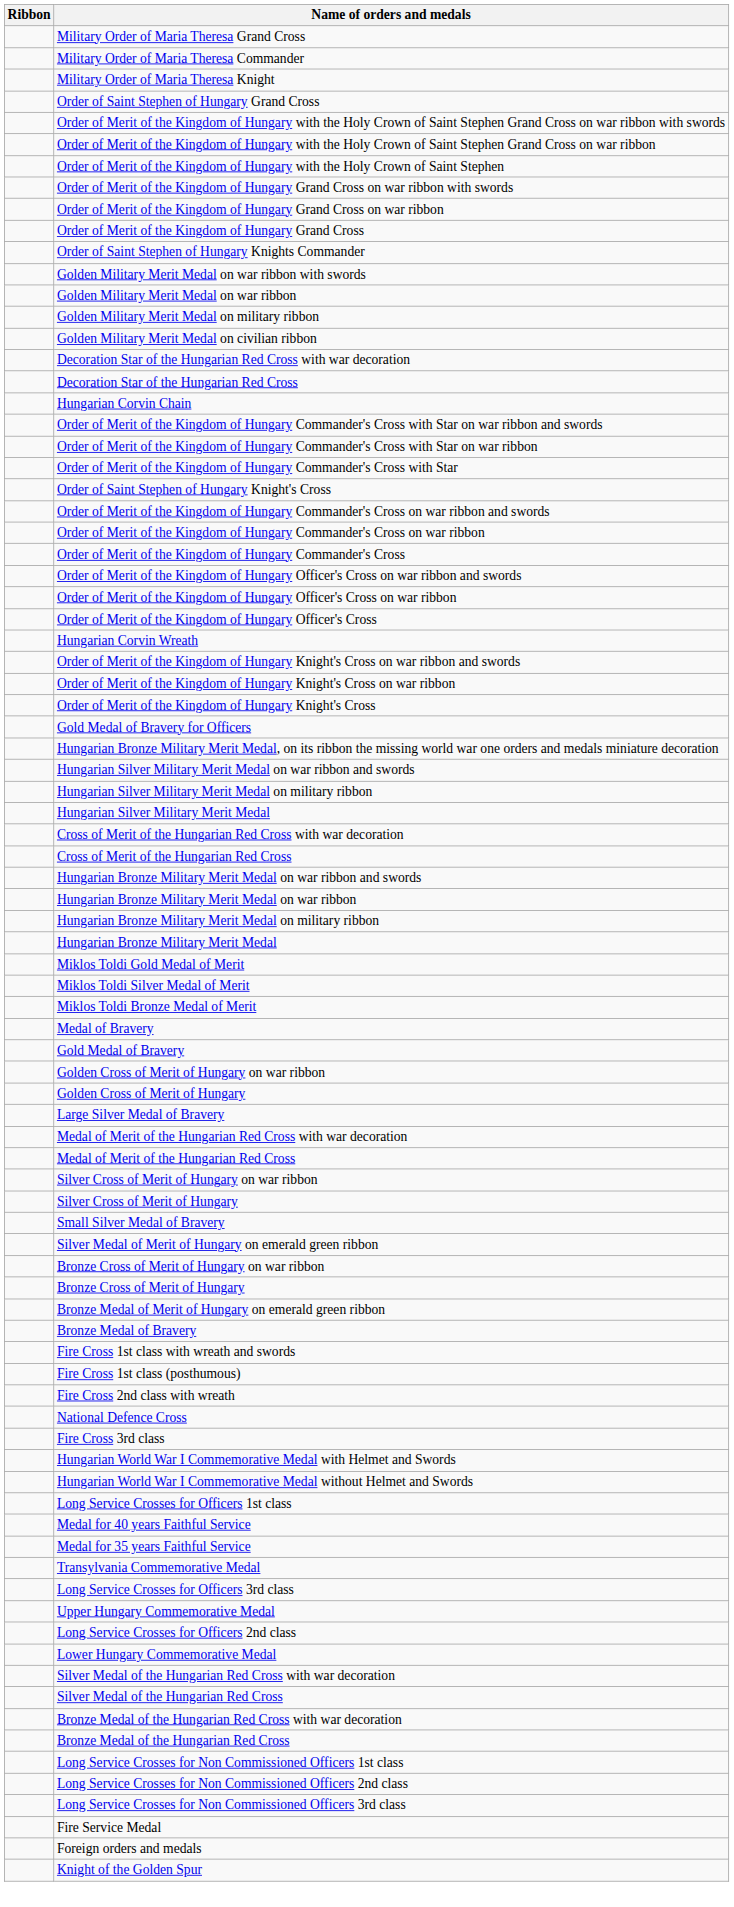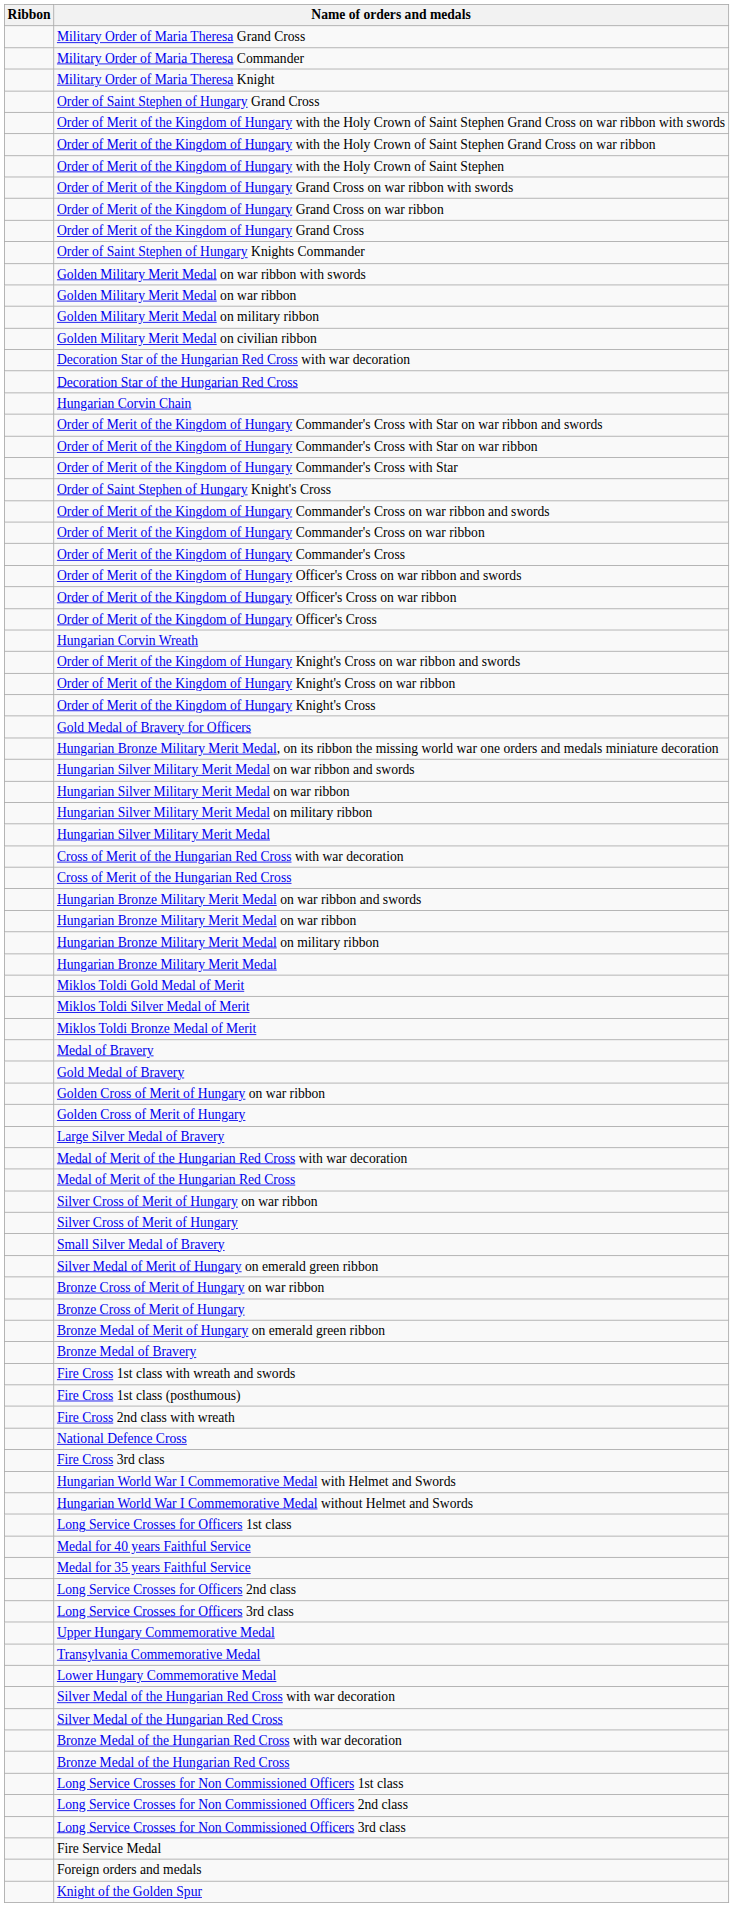 <table class="wikitable">
 <tr>
 <th>Ribbon</th>
 <th>Name of orders and medals</th>
 </tr>
 <tr>
 <td style="text-align: center"></td>
 <td><a href='#'>Military Order of Maria Theresa</a> Grand Cross</td>
 </tr>
 <tr>
 <td style="text-align: center"></td>
 <td><a href='#'>Military Order of Maria Theresa</a> Commander</td>
 </tr>
 <tr>
 <td style="text-align: center"></td>
 <td><a href='#'>Military Order of Maria Theresa</a> Knight</td>
 </tr>
 <tr>
 <td style="text-align: center"></td>
 <td><a href='#'>Order of Saint Stephen of Hungary</a> Grand Cross</td>
 </tr>
 <tr>
 <td style="text-align: center"></td>
 <td><a href='#'>Order of Merit of the Kingdom of Hungary</a> with the Holy Crown of Saint Stephen Grand Cross on war ribbon with swords</td>
 </tr>
 <tr>
 <td style="text-align: center"></td>
 <td><a href='#'>Order of Merit of the Kingdom of Hungary</a> with the Holy Crown of Saint Stephen Grand Cross on war ribbon</td>
 </tr>
 <tr>
 <td style="text-align: center"></td>
 <td><a href='#'>Order of Merit of the Kingdom of Hungary</a> with the Holy Crown of Saint Stephen</td>
 </tr>
 <tr>
 <td style="text-align: center"></td>
 <td><a href='#'>Order of Merit of the Kingdom of Hungary</a> Grand Cross on war ribbon with swords</td>
 </tr>
 <tr>
 <td style="text-align: center"></td>
 <td><a href='#'>Order of Merit of the Kingdom of Hungary</a> Grand Cross on war ribbon</td>
 </tr>
 <tr>
 <td style="text-align: center"></td>
 <td><a href='#'>Order of Merit of the Kingdom of Hungary</a> Grand Cross</td>
 </tr>
 <tr>
 <td style="text-align: center"></td>
 <td><a href='#'>Order of Saint Stephen of Hungary</a> Knights Commander</td>
 </tr>
 <tr>
 <td style="text-align: center"></td>
 <td><a href='#'>Golden Military Merit Medal</a> on war ribbon with swords</td>
 </tr>
 <tr>
 <td style="text-align: center"></td>
 <td><a href='#'>Golden Military Merit Medal</a> on war ribbon</td>
 </tr>
 <tr>
 <td style="text-align: center"></td>
 <td><a href='#'>Golden Military Merit Medal</a> on military ribbon</td>
 </tr>
 <tr>
 <td style="text-align: center"></td>
 <td><a href='#'>Golden Military Merit Medal</a> on civilian ribbon</td>
 </tr>
 <tr>
 <td style="text-align: center"></td>
 <td><a href='#'>Decoration Star of the Hungarian Red Cross</a> with war decoration</td>
 </tr>
 <tr>
 <td style="text-align: center"></td>
 <td><a href='#'>Decoration Star of the Hungarian Red Cross</a></td>
 </tr>
 <tr>
 <td style="text-align: center"></td>
 <td><a href='#'>Hungarian Corvin Chain</a></td>
 </tr>
 <tr>
 <td style="text-align: center"></td>
 <td><a href='#'>Order of Merit of the Kingdom of Hungary</a> Commander's Cross with Star on war ribbon and swords</td>
 </tr>
 <tr>
 <td style="text-align: center"></td>
 <td><a href='#'>Order of Merit of the Kingdom of Hungary</a> Commander's Cross with Star on war ribbon</td>
 </tr>
 <tr>
 <td style="text-align: center"></td>
 <td><a href='#'>Order of Merit of the Kingdom of Hungary</a> Commander's Cross with Star</td>
 </tr>
 <tr>
 <td style="text-align: center"></td>
 <td><a href='#'>Order of Saint Stephen of Hungary</a> Knight's Cross</td>
 </tr>
 <tr>
 <td style="text-align: center"></td>
 <td><a href='#'>Order of Merit of the Kingdom of Hungary</a> Commander's Cross on war ribbon and swords</td>
 </tr>
 <tr>
 <td style="text-align: center"></td>
 <td><a href='#'>Order of Merit of the Kingdom of Hungary</a> Commander's Cross on war ribbon</td>
 </tr>
 <tr>
 <td style="text-align: center"></td>
 <td><a href='#'>Order of Merit of the Kingdom of Hungary</a> Commander's Cross</td>
 </tr>
 <tr>
 <td style="text-align: center"></td>
 <td><a href='#'>Order of Merit of the Kingdom of Hungary</a> Officer's Cross on war ribbon and swords</td>
 </tr>
 <tr>
 <td style="text-align: center"></td>
 <td><a href='#'>Order of Merit of the Kingdom of Hungary</a> Officer's Cross on war ribbon</td>
 </tr>
 <tr>
 <td style="text-align: center"></td>
 <td><a href='#'>Order of Merit of the Kingdom of Hungary</a> Officer's Cross</td>
 </tr>
 <tr>
 <td style="text-align: center"></td>
 <td><a href='#'>Hungarian Corvin Wreath</a></td>
 </tr>
 <tr>
 <td style="text-align: center"></td>
 <td><a href='#'>Order of Merit of the Kingdom of Hungary</a> Knight's Cross on war ribbon and swords</td>
 </tr>
 <tr>
 <td style="text-align: center"></td>
 <td><a href='#'>Order of Merit of the Kingdom of Hungary</a> Knight's Cross on war ribbon</td>
 </tr>
 <tr>
 <td style="text-align: center"></td>
 <td><a href='#'>Order of Merit of the Kingdom of Hungary</a> Knight's Cross</td>
 </tr>
 <tr>
 <td style="text-align: center"></td>
 <td><a href='#'>Gold Medal of Bravery for Officers</a></td>
 </tr>
 <tr>
 <td style="text-align: center"></td>
 <td><a href='#'>Hungarian Bronze Military Merit Medal</a>, on its ribbon the missing world war one orders and medals miniature decoration</td>
 </tr>
 <tr>
 <td style="text-align: center"></td>
 <td><a href='#'>Hungarian Silver Military Merit Medal</a> on war ribbon and swords</td>
 </tr>
 <tr>
 <td style="text-align: center"></td>
+<td><a href='#'>Hungarian Silver Military Merit Medal</a> on war ribbon</td>
+</tr>
+<tr>
+<td style="text-align: center"></td>
 <td><a href='#'>Hungarian Silver Military Merit Medal</a> on military ribbon</td>
 </tr>
 <tr>
 <td style="text-align: center"></td>
 <td><a href='#'>Hungarian Silver Military Merit Medal</a></td>
 </tr>
 <tr>
 <td style="text-align: center"></td>
 <td><a href='#'>Cross of Merit of the Hungarian Red Cross</a> with war decoration</td>
 </tr>
 <tr>
 <td style="text-align: center"></td>
 <td><a href='#'>Cross of Merit of the Hungarian Red Cross</a></td>
 </tr>
 <tr>
 <td style="text-align: center"></td>
 <td><a href='#'>Hungarian Bronze Military Merit Medal</a> on war ribbon and swords</td>
 </tr>
 <tr>
 <td style="text-align: center"></td>
 <td><a href='#'>Hungarian Bronze Military Merit Medal</a> on war ribbon</td>
 </tr>
 <tr>
 <td style="text-align: center"></td>
 <td><a href='#'>Hungarian Bronze Military Merit Medal</a> on military ribbon</td>
 </tr>
 <tr>
 <td style="text-align: center"></td>
 <td><a href='#'>Hungarian Bronze Military Merit Medal</a></td>
 </tr>
 <tr>
 <td style="text-align: center"></td>
 <td><a href='#'>Miklos Toldi Gold Medal of Merit</a></td>
 </tr>
 <tr>
 <td style="text-align: center"></td>
 <td><a href='#'>Miklos Toldi Silver Medal of Merit</a></td>
 </tr>
 <tr>
 <td style="text-align: center"></td>
 <td><a href='#'>Miklos Toldi Bronze Medal of Merit</a></td>
 </tr>
 <tr>
 <td style="text-align: center"></td>
 <td><a href='#'>Medal of Bravery</a></td>
 </tr>
 <tr>
 <td style="text-align: center"></td>
 <td><a href='#'>Gold Medal of Bravery</a></td>
 </tr>
 <tr>
 <td style="text-align: center"></td>
 <td><a href='#'>Golden Cross of Merit of Hungary</a> on war ribbon</td>
 </tr>
 <tr>
 <td style="text-align: center"></td>
 <td><a href='#'>Golden Cross of Merit of Hungary</a></td>
 </tr>
 <tr>
 <td style="text-align: center"></td>
 <td><a href='#'>Large Silver Medal of Bravery</a></td>
 </tr>
 <tr>
 <td style="text-align: center"></td>
 <td><a href='#'>Medal of Merit of the Hungarian Red Cross</a> with war decoration</td>
 </tr>
 <tr>
 <td style="text-align: center"></td>
 <td><a href='#'>Medal of Merit of the Hungarian Red Cross</a></td>
 </tr>
 <tr>
 <td style="text-align: center"></td>
 <td><a href='#'>Silver Cross of Merit of Hungary</a> on war ribbon</td>
 </tr>
 <tr>
 <td style="text-align: center"></td>
 <td><a href='#'>Silver Cross of Merit of Hungary</a></td>
 </tr>
 <tr>
 <td style="text-align: center"></td>
 <td><a href='#'>Small Silver Medal of Bravery</a></td>
 </tr>
 <tr>
 <td style="text-align: center"></td>
 <td><a href='#'>Silver Medal of Merit of Hungary</a> on emerald green ribbon</td>
 </tr>
 <tr>
 <td style="text-align: center"></td>
 <td><a href='#'>Bronze Cross of Merit of Hungary</a> on war ribbon</td>
 </tr>
 <tr>
 <td style="text-align: center"></td>
 <td><a href='#'>Bronze Cross of Merit of Hungary</a></td>
 </tr>
 <tr>
 <td style="text-align: center"></td>
 <td><a href='#'>Bronze Medal of Merit of Hungary</a> on emerald green ribbon</td>
 </tr>
 <tr>
 <td style="text-align: center"></td>
 <td><a href='#'>Bronze Medal of Bravery</a></td>
 </tr>
 <tr>
 <td style="text-align: center"></td>
 <td><a href='#'>Fire Cross</a> 1st class with wreath and swords</td>
 </tr>
 <tr>
 <td style="text-align: center"></td>
 <td><a href='#'>Fire Cross</a> 1st class (posthumous)</td>
 </tr>
 <tr>
 <td style="text-align: center"></td>
 <td><a href='#'>Fire Cross</a> 2nd class with wreath</td>
 </tr>
 <tr>
 <td style="text-align: center"></td>
 <td><a href='#'>National Defence Cross</a></td>
 </tr>
 <tr>
 <td style="text-align: center"></td>
 <td><a href='#'>Fire Cross</a> 3rd class</td>
 </tr>
 <tr>
 <td style="text-align: center"></td>
 <td><a href='#'>Hungarian World War I Commemorative Medal</a> with Helmet and Swords</td>
 </tr>
 <tr>
 <td style="text-align: center"></td>
 <td><a href='#'>Hungarian World War I Commemorative Medal</a> without Helmet and Swords</td>
 </tr>
 <tr>
 <td style="text-align: center"></td>
 <td><a href='#'>Long Service Crosses for Officers</a> 1st class</td>
 </tr>
 <tr>
 <td style="text-align: center"></td>
 <td><a href='#'>Medal for 40 years Faithful Service</a></td>
 </tr>
 <tr>
 <td style="text-align: center"></td>
 <td><a href='#'>Medal for 35 years Faithful Service</a></td>
 </tr>
 <tr>
 <td style="text-align: center"></td>
-<td><a href='#'>Transylvania Commemorative Medal</a></td>
+<td><a href='#'>Long Service Crosses for Officers</a> 2nd class</td>
 </tr>
 <tr>
 <td style="text-align: center"></td>
 <td><a href='#'>Long Service Crosses for Officers</a> 3rd class</td>
 </tr>
 <tr>
 <td style="text-align: center"></td>
 <td><a href='#'>Upper Hungary Commemorative Medal</a></td>
 </tr>
 <tr>
 <td style="text-align: center"></td>
-<td><a href='#'>Long Service Crosses for Officers</a> 2nd class</td>
+<td><a href='#'>Transylvania Commemorative Medal</a></td>
 </tr>
 <tr>
 <td style="text-align: center"></td>
 <td><a href='#'>Lower Hungary Commemorative Medal</a></td>
 </tr>
 <tr>
 <td style="text-align: center"></td>
 <td><a href='#'>Silver Medal of the Hungarian Red Cross</a> with war decoration</td>
 </tr>
 <tr>
 <td style="text-align: center"></td>
 <td><a href='#'>Silver Medal of the Hungarian Red Cross</a></td>
 </tr>
 <tr>
 <td style="text-align: center"></td>
 <td><a href='#'>Bronze Medal of the Hungarian Red Cross</a> with war decoration</td>
 </tr>
 <tr>
 <td style="text-align: center"></td>
 <td><a href='#'>Bronze Medal of the Hungarian Red Cross</a></td>
 </tr>
 <tr>
 <td style="text-align: center"></td>
 <td><a href='#'>Long Service Crosses for Non Commissioned Officers</a> 1st class</td>
 </tr>
 <tr>
 <td style="text-align: center"></td>
 <td><a href='#'>Long Service Crosses for Non Commissioned Officers</a> 2nd class</td>
 </tr>
 <tr>
 <td style="text-align: center"></td>
 <td><a href='#'>Long Service Crosses for Non Commissioned Officers</a> 3rd class</td>
 </tr>
 <tr>
 <td style="text-align: center"></td>
 <td>Fire Service Medal</td>
 </tr>
 <tr>
 <td style="text-align: center"></td>
 <td>Foreign orders and medals</td>
 </tr>
 <tr>
 <td style="text-align: center"></td>
 <td><a href='#'>Knight of the Golden Spur</a></td>
 </tr>
 </table>
